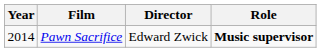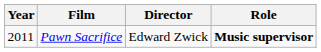 <table class="wikitable">
 <tr>
 <th>Year</th>
 <th>Film</th>
 <th>Director</th>
 <th>Role</th>
 </tr>
 <tr>
-<td>2014</td>
+<td>2011</td>
 <td><em><a href='#'>Pawn Sacrifice</a></em></td>
 <td>Edward Zwick</td>
 <td><strong>Music supervisor</strong></td>
 </tr>
 </table>
